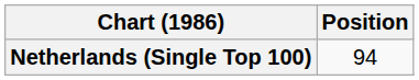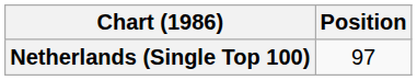 <table class="wikitable plainrowheaders sortable" style="text-align:center">
 <tr>
 <th scope="col">Chart (1986)</th>
 <th scope="col">Position</th>
 </tr>
 <tr>
 <th scope="row">Netherlands (Single Top 100)</th>
-<td>94</td>
+<td>97</td>
 </tr>
 </table>
